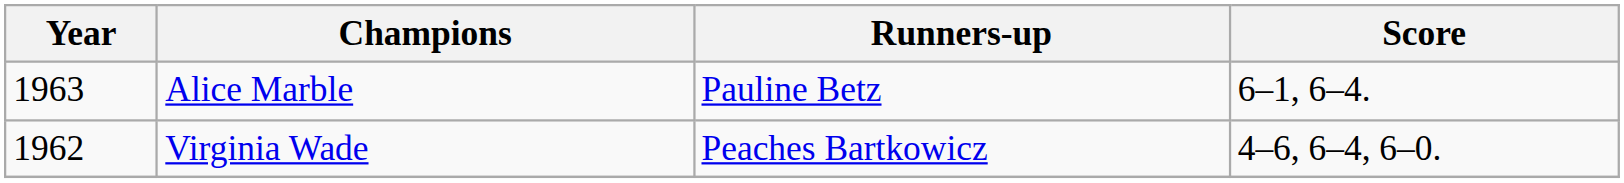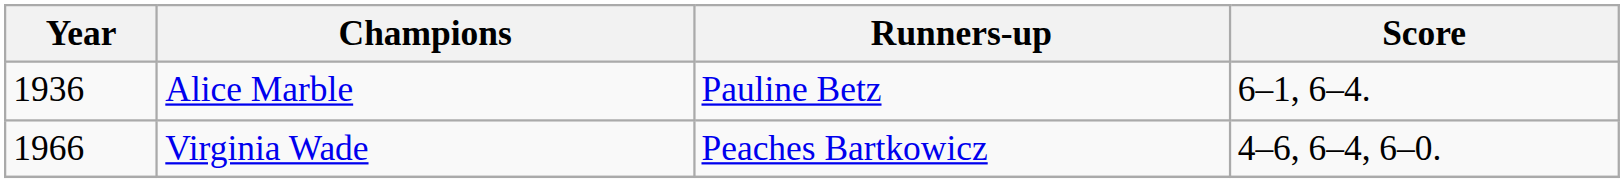 <table class="wikitable" style="font-size:98%;">
 <tr>
 <th style="width:60px;">Year</th>
 <th style="width:230px;">Champions</th>
 <th style="width:230px;">Runners-up</th>
 <th style="width:165px;">Score</th>
 </tr>
 <tr>
-<td>1963</td>
+<td>1936</td>
 <td> <a href='#'>Alice Marble</a></td>
 <td> <a href='#'>Pauline Betz</a></td>
 <td>6–1, 6–4.</td>
 </tr>
 <tr>
-<td>1962</td>
+<td>1966</td>
 <td> <a href='#'>Virginia Wade</a></td>
 <td> <a href='#'>Peaches Bartkowicz</a></td>
 <td>4–6, 6–4, 6–0.</td>
 </tr>
 <tr>
 </tr>
 </table>
